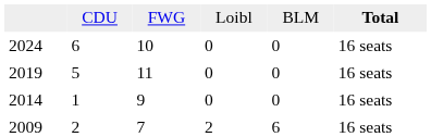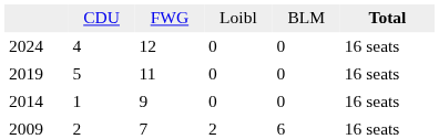 <table border="0" cellpadding="4" cellspacing="0" width="400">
 <tr bgcolor="#eeeeee" align="center">
 <td></td>
 <td><a href='#'>CDU</a></td>
 <td><a href='#'>FWG</a></td>
 <td>Loibl</td>
 <td>BLM</td>
 <td><strong>Total</strong></td>
 </tr>
 <tr>
 </tr>
 <tr>
 <td>2024</td>
-<td>6</td>
-<td>10</td>
+<td>4</td>
+<td>12</td>
 <td>0</td>
 <td>0</td>
 <td>16 seats</td>
 </tr>
 <tr>
 <td>2019</td>
 <td>5</td>
 <td>11</td>
 <td>0</td>
 <td>0</td>
 <td>16 seats</td>
 </tr>
 <tr>
 <td>2014</td>
 <td>1</td>
 <td>9</td>
 <td>0</td>
 <td>0</td>
 <td>16 seats</td>
 </tr>
 <tr>
 <td>2009</td>
 <td>2</td>
 <td>7</td>
 <td>2</td>
 <td>6</td>
 <td>16 seats</td>
 </tr>
 </table>
